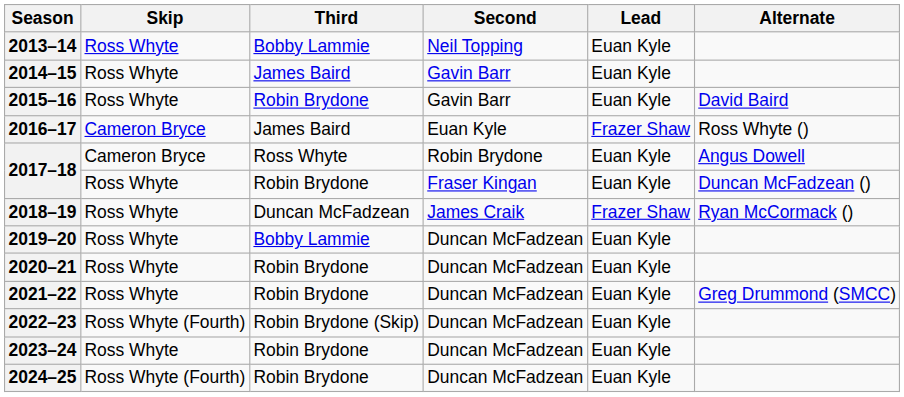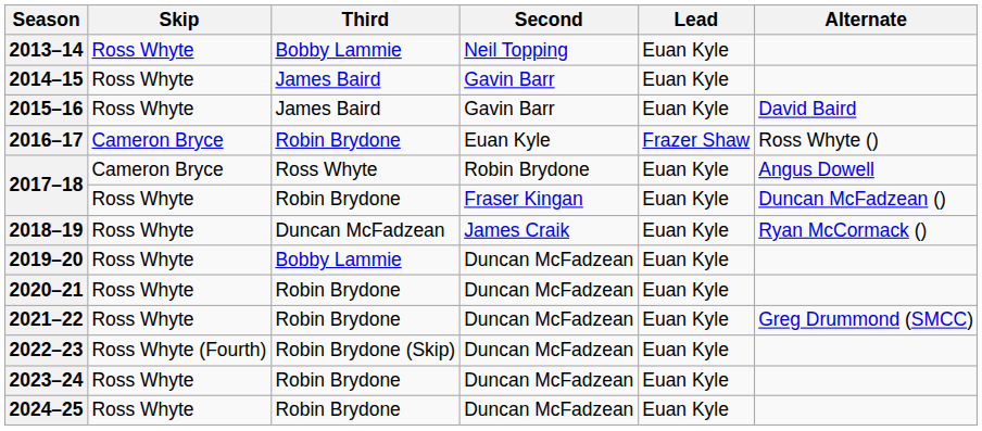 <table class="wikitable">
 <tr>
 <th scope="col">Season</th>
 <th scope="col">Skip</th>
 <th scope="col">Third</th>
 <th scope="col">Second</th>
 <th scope="col">Lead</th>
 <th scope="col">Alternate</th>
 </tr>
 <tr>
 <th scope="row">2013–14</th>
 <td><a href='#'>Ross Whyte</a></td>
 <td><a href='#'>Bobby Lammie</a></td>
 <td><a href='#'>Neil Topping</a></td>
 <td>Euan Kyle</td>
 <td></td>
 </tr>
 <tr>
 <th scope="row">2014–15</th>
 <td>Ross Whyte</td>
 <td><a href='#'>James Baird</a></td>
 <td><a href='#'>Gavin Barr</a></td>
 <td>Euan Kyle</td>
 <td></td>
 </tr>
 <tr>
 <th scope="row">2015–16</th>
 <td>Ross Whyte</td>
-<td><a href='#'>Robin Brydone</a></td>
+<td>James Baird</td>
 <td>Gavin Barr</td>
 <td>Euan Kyle</td>
 <td><a href='#'>David Baird</a></td>
 </tr>
 <tr>
 <th scope="row">2016–17</th>
 <td><a href='#'>Cameron Bryce</a></td>
-<td>James Baird</td>
+<td><a href='#'>Robin Brydone</a></td>
 <td>Euan Kyle</td>
 <td><a href='#'>Frazer Shaw</a></td>
 <td>Ross Whyte ()</td>
 </tr>
 <tr>
 <th scope="row" rowspan=2>2017–18</th>
 <td>Cameron Bryce</td>
 <td>Ross Whyte</td>
 <td>Robin Brydone</td>
 <td>Euan Kyle</td>
 <td><a href='#'>Angus Dowell</a></td>
 </tr>
 <tr>
 <td>Ross Whyte</td>
 <td>Robin Brydone</td>
 <td><a href='#'>Fraser Kingan</a></td>
 <td>Euan Kyle</td>
 <td><a href='#'>Duncan McFadzean</a> ()</td>
 </tr>
 <tr>
 <th scope="row">2018–19</th>
 <td>Ross Whyte</td>
 <td>Duncan McFadzean</td>
 <td><a href='#'>James Craik</a></td>
-<td><a href='#'>Frazer Shaw</a></td>
+<td>Euan Kyle</td>
 <td><a href='#'>Ryan McCormack</a> ()</td>
 </tr>
 <tr>
 <th scope="row">2019–20</th>
 <td>Ross Whyte</td>
 <td><a href='#'>Bobby Lammie</a></td>
 <td>Duncan McFadzean</td>
 <td>Euan Kyle</td>
 <td></td>
 </tr>
 <tr>
 <th scope="row">2020–21</th>
 <td>Ross Whyte</td>
 <td>Robin Brydone</td>
 <td>Duncan McFadzean</td>
 <td>Euan Kyle</td>
 <td></td>
 </tr>
 <tr>
 <th scope="row">2021–22</th>
 <td>Ross Whyte</td>
 <td>Robin Brydone</td>
 <td>Duncan McFadzean</td>
 <td>Euan Kyle</td>
 <td><a href='#'>Greg Drummond</a> (<a href='#'>SMCC</a>)</td>
 </tr>
 <tr>
 <th scope="row">2022–23</th>
 <td>Ross Whyte (Fourth)</td>
 <td>Robin Brydone (Skip)</td>
 <td>Duncan McFadzean</td>
 <td>Euan Kyle</td>
 <td></td>
 </tr>
 <tr>
 <th scope="row">2023–24</th>
 <td>Ross Whyte</td>
 <td>Robin Brydone</td>
 <td>Duncan McFadzean</td>
 <td>Euan Kyle</td>
 <td></td>
 </tr>
 <tr>
 <th scope="row">2024–25</th>
-<td>Ross Whyte (Fourth)</td>
+<td>Ross Whyte</td>
 <td>Robin Brydone</td>
 <td>Duncan McFadzean</td>
 <td>Euan Kyle</td>
 <td></td>
 </tr>
 </table>
